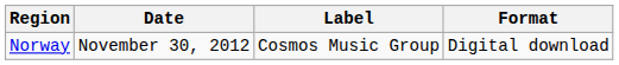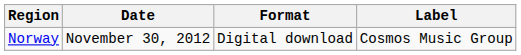 <table class=wikitable>
 <tr>
 <th>Region</th>
 <th>Date</th>
+<th>Format</th>
 <th>Label</th>
-<th>Format</th>
 </tr>
 <tr>
 <td><a href='#'>Norway</a></td>
 <td>November 30, 2012</td>
+<td>Digital download</td>
 <td>Cosmos Music Group</td>
-<td>Digital download</td>
 </tr>
 </table>
